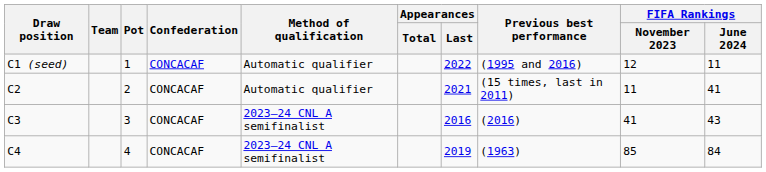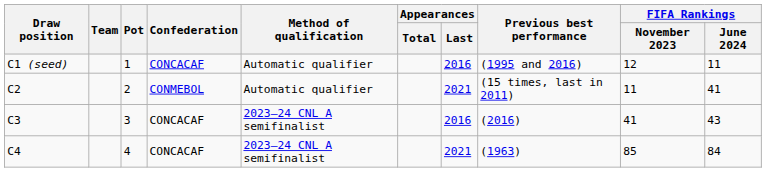 <table class="wikitable sortable">
 <tr>
 <th rowspan=2>Draw position</th>
 <th rowspan=2>Team</th>
 <th rowspan=2>Pot</th>
 <th rowspan=2>Confederation</th>
 <th rowspan=2>Method of<br>qualification</th>
 <th colspan=2>Appearances</th>
 <th rowspan=2>Previous best<br>performance</th>
 <th colspan=2><a href='#'>FIFA Rankings</a></th>
 </tr>
 <tr>
 <th>Total</th>
 <th>Last</th>
 <th>November 2023</th>
 <th>June 2024</th>
 </tr>
 <tr>
 <td>C1 <em>(seed)</em></td>
 <td style=white-space:nowrap></td>
 <td>1</td>
 <td><a href='#'>CONCACAF</a></td>
 <td>Automatic qualifier</td>
 <td></td>
-<td><a href='#'>2022</a></td>
+<td><a href='#'>2016</a></td>
 <td> (<a href='#'>1995</a> and <a href='#'>2016</a>)</td>
 <td>12</td>
 <td>11</td>
 </tr>
 <tr>
 <td>C2</td>
 <td style=white-space:nowrap></td>
 <td>2</td>
-<td>CONCACAF</td>
+<td><a href='#'>CONMEBOL</a></td>
 <td>Automatic qualifier</td>
 <td></td>
 <td><a href='#'>2021</a></td>
 <td> (15 times, last in <a href='#'>2011</a>)</td>
 <td>11</td>
 <td>41</td>
 </tr>
 <tr>
 <td>C3</td>
 <td style=white-space:nowrap></td>
 <td>3</td>
 <td>CONCACAF</td>
 <td><a href='#'>2023–24 CNL A</a> semifinalist</td>
 <td></td>
 <td><a href='#'>2016</a></td>
 <td> (<a href='#'>2016</a>)</td>
 <td>41</td>
 <td>43</td>
 </tr>
 <tr>
 <td>C4</td>
 <td style=white-space:nowrap></td>
 <td>4</td>
 <td>CONCACAF</td>
 <td><a href='#'>2023–24 CNL A</a> semifinalist</td>
 <td></td>
-<td><a href='#'>2019</a></td>
+<td><a href='#'>2021</a></td>
 <td> (<a href='#'>1963</a>)</td>
 <td>85</td>
 <td>84</td>
 </tr>
 </table>
